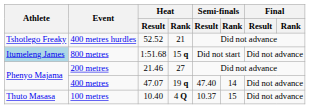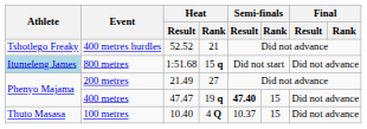 <table class="wikitable" style="font-size:90%; text-align:center">
 <tr>
 <th rowspan="2">Athlete</th>
 <th rowspan="2">Event</th>
 <th colspan="2">Heat</th>
 <th colspan="2">Semi-finals</th>
 <th colspan="2">Final</th>
 </tr>
 <tr>
 <th>Result</th>
 <th>Rank</th>
 <th>Result</th>
 <th>Rank</th>
 <th>Result</th>
 <th>Rank</th>
 </tr>
 <tr>
 <td align="left"><a href='#'>Tshotlego Freaky</a></td>
 <td align="left"><a href='#'>400 metres hurdles</a></td>
 <td>52.52</td>
 <td>21</td>
 <td colspan="4">Did not advance</td>
 </tr>
 <tr>
 <td align="left" style="background: lightblue;"><a href='#'>Itumeleng James</a></td>
 <td align="left"><a href='#'>800 metres</a></td>
 <td>1:51.68 </td>
 <td>15 <strong>q</strong></td>
 <td colspan="2">Did not start</td>
 <td colspan="2">Did not advance</td>
 </tr>
 <tr>
 <td align="left" rowspan=2><a href='#'>Phenyo Majama</a></td>
 <td align="left"><a href='#'>200 metres</a></td>
-<td>21.46</td>
+<td>21.49</td>
 <td>27</td>
 <td colspan="4">Did not advance</td>
 </tr>
 <tr>
 <td align="left"><a href='#'>400 metres</a></td>
-<td>47.07</td>
+<td>47.47</td>
 <td>19 <strong>q</strong></td>
-<td>47.40 </td>
-<td>14</td>
+<td><strong>47.40 </strong></td>
+<td>15</td>
 <td colspan="2">Did not advance</td>
 </tr>
 <tr>
 <td align="left"><a href='#'>Thuto Masasa</a></td>
 <td align="left"><a href='#'>100 metres</a></td>
 <td>10.40</td>
 <td>4 <strong>Q</strong></td>
 <td>10.37</td>
 <td>15</td>
 <td colspan="2">Did not advance</td>
 </tr>
 </table>
